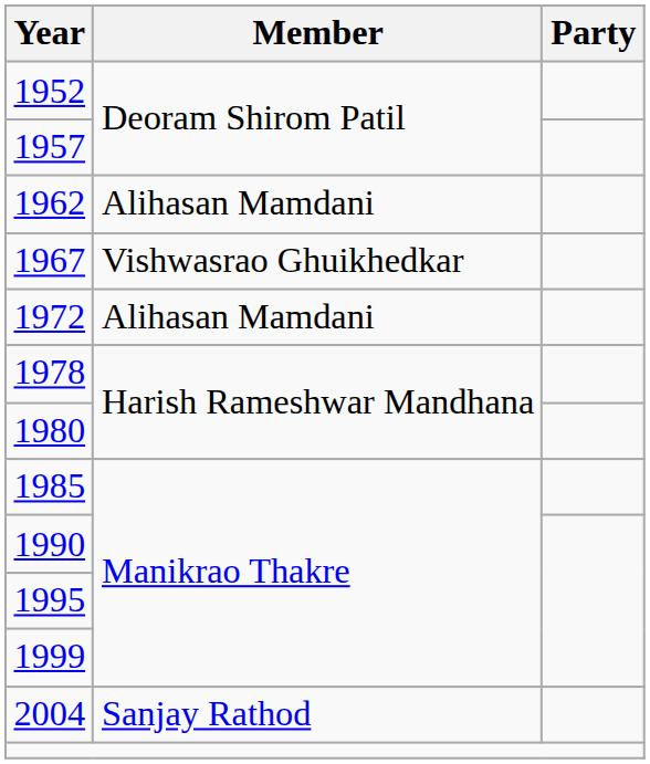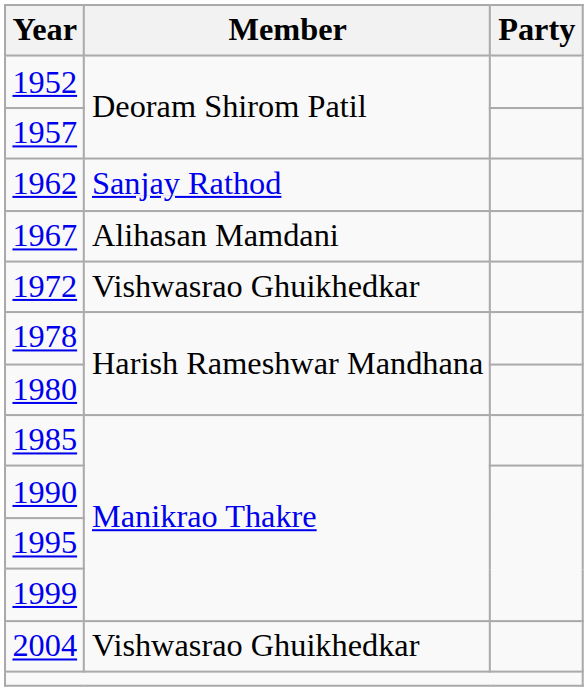 <table class="wikitable">
 <tr>
 <th>Year</th>
 <th>Member</th>
 <th colspan="2">Party</th>
 </tr>
 <tr>
 <td><a href='#'>1952</a></td>
 <td rowspan="2">Deoram Shirom Patil</td>
 <td></td>
 </tr>
 <tr>
 <td><a href='#'>1957</a></td>
 </tr>
 <tr>
 <td><a href='#'>1962</a></td>
+<td><a href='#'>Sanjay Rathod</a></td>
+<td></td>
+</tr>
+<tr>
+<td><a href='#'>1967</a></td>
 <td>Alihasan Mamdani</td>
 <td></td>
 </tr>
 <tr>
-<td><a href='#'>1967</a></td>
+<td><a href='#'>1972</a></td>
 <td>Vishwasrao Ghuikhedkar</td>
-<td></td>
-</tr>
-<tr>
-<td><a href='#'>1972</a></td>
-<td>Alihasan Mamdani</td>
 <td></td>
 </tr>
 <tr>
 <td><a href='#'>1978</a></td>
 <td rowspan="2">Harish Rameshwar Mandhana</td>
 <td></td>
 </tr>
 <tr>
 <td><a href='#'>1980</a></td>
 <td></td>
 </tr>
 <tr>
 <td><a href='#'>1985</a></td>
 <td rowspan="4"><a href='#'>Manikrao Thakre</a></td>
 <td></td>
 </tr>
 <tr>
 <td><a href='#'>1990</a></td>
 </tr>
 <tr>
 <td><a href='#'>1995</a></td>
 </tr>
 <tr>
 <td><a href='#'>1999</a></td>
 </tr>
 <tr>
 <td><a href='#'>2004</a></td>
-<td><a href='#'>Sanjay Rathod</a></td>
+<td>Vishwasrao Ghuikhedkar</td>
 <td></td>
 </tr>
 <tr>
 <td colspan="4"></td>
 </tr>
 </table>
